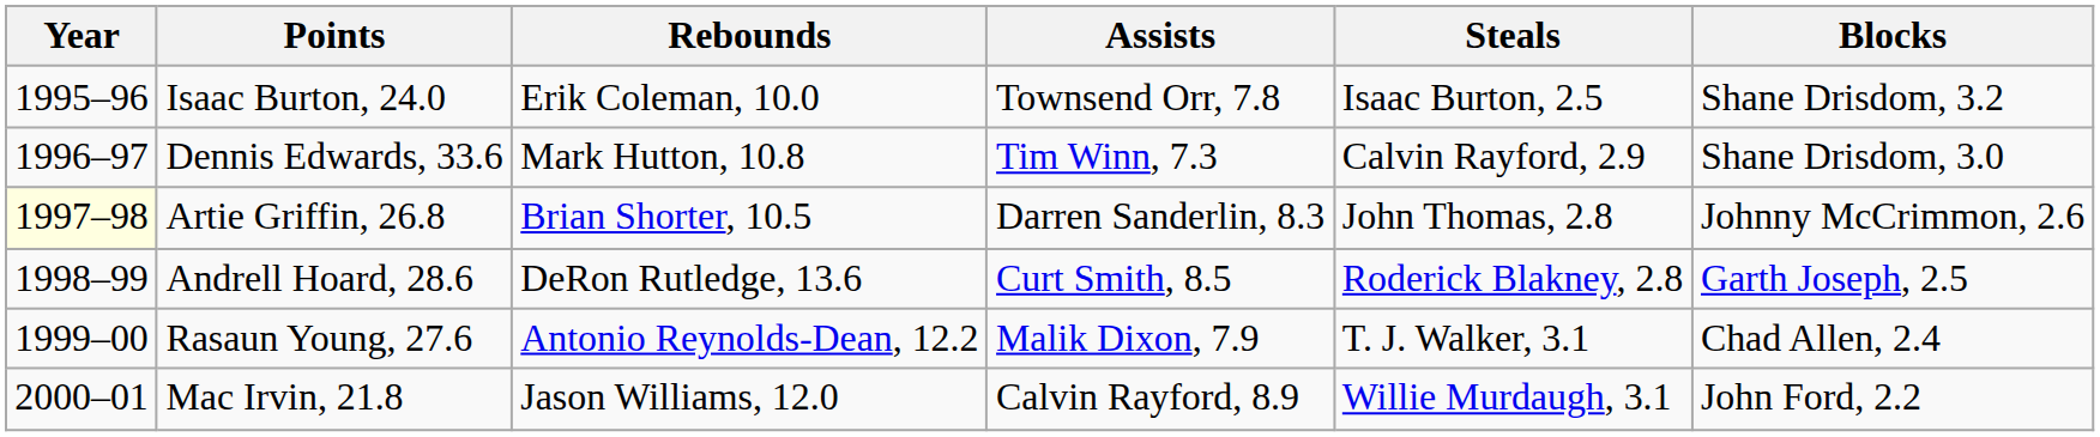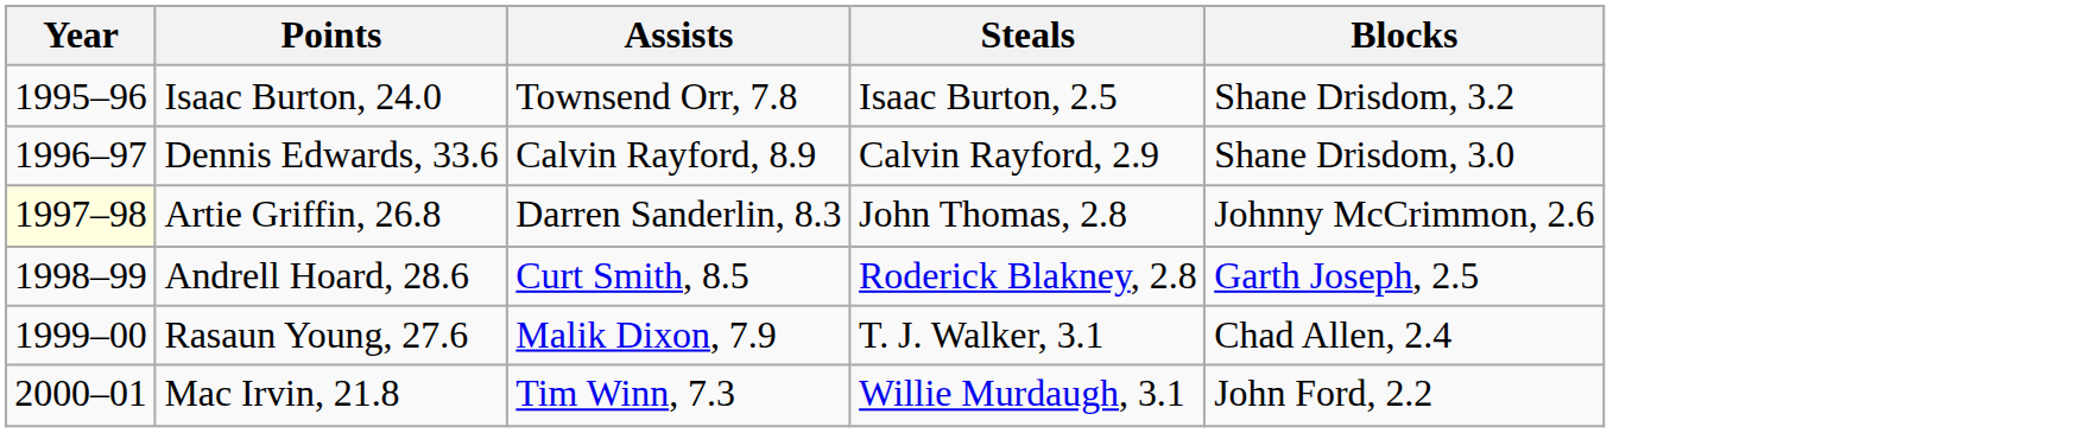 <table class="wikitable">
 <tr>
 <th>Year</th>
 <th>Points</th>
-<th>Rebounds</th>
 <th>Assists</th>
 <th>Steals</th>
 <th>Blocks</th>
 </tr>
 <tr>
 <td>1995–96</td>
 <td>Isaac Burton, 24.0</td>
-<td>Erik Coleman, 10.0</td>
 <td>Townsend Orr, 7.8</td>
 <td>Isaac Burton, 2.5</td>
 <td>Shane Drisdom, 3.2</td>
 </tr>
 <tr>
 <td>1996–97</td>
 <td>Dennis Edwards, 33.6</td>
-<td>Mark Hutton, 10.8</td>
-<td><a href='#'>Tim Winn</a>, 7.3</td>
+<td>Calvin Rayford, 8.9</td>
 <td>Calvin Rayford, 2.9</td>
 <td>Shane Drisdom, 3.0</td>
 </tr>
 <tr>
 <td style="background: lightyellow;">1997–98</td>
 <td>Artie Griffin, 26.8</td>
-<td><a href='#'>Brian Shorter</a>, 10.5</td>
 <td>Darren Sanderlin, 8.3</td>
 <td>John Thomas, 2.8</td>
 <td>Johnny McCrimmon, 2.6</td>
 </tr>
 <tr>
 <td>1998–99</td>
 <td>Andrell Hoard, 28.6</td>
-<td>DeRon Rutledge, 13.6</td>
 <td><a href='#'>Curt Smith</a>, 8.5</td>
 <td><a href='#'>Roderick Blakney</a>, 2.8</td>
 <td><a href='#'>Garth Joseph</a>, 2.5</td>
 </tr>
 <tr>
 <td>1999–00</td>
 <td>Rasaun Young, 27.6</td>
-<td><a href='#'>Antonio Reynolds-Dean</a>, 12.2</td>
 <td><a href='#'>Malik Dixon</a>, 7.9</td>
 <td>T. J. Walker, 3.1</td>
 <td>Chad Allen, 2.4</td>
 </tr>
 <tr>
 <td>2000–01</td>
 <td>Mac Irvin, 21.8</td>
-<td>Jason Williams, 12.0</td>
-<td>Calvin Rayford, 8.9</td>
+<td><a href='#'>Tim Winn</a>, 7.3</td>
 <td><a href='#'>Willie Murdaugh</a>, 3.1</td>
 <td>John Ford, 2.2</td>
 </tr>
 </table>
